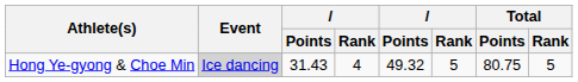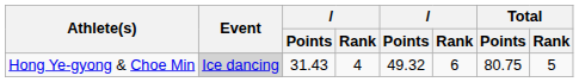 <table class="wikitable">
 <tr>
 <th rowspan="2">Athlete(s)</th>
 <th rowspan="2">Event</th>
 <th colspan="2">/</th>
 <th colspan="2">/</th>
 <th colspan="2">Total</th>
 </tr>
 <tr>
 <th>Points</th>
 <th>Rank</th>
 <th>Points</th>
 <th>Rank</th>
 <th>Points</th>
 <th>Rank</th>
 </tr>
 <tr>
 <td><a href='#'>Hong Ye-gyong</a> & <a href='#'>Choe Min</a></td>
 <td style="background: lightgrey;"><a href='#'>Ice dancing</a></td>
 <td style="text-align:center;">31.43</td>
 <td style="text-align:center;">4</td>
 <td style="text-align:center;">49.32</td>
-<td style="text-align:center;">5</td>
+<td style="text-align:center;">6</td>
 <td style="text-align:center;">80.75</td>
 <td style="text-align:center;">5</td>
 </tr>
 </table>
